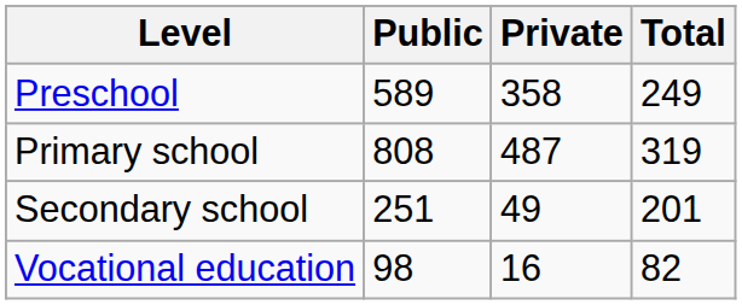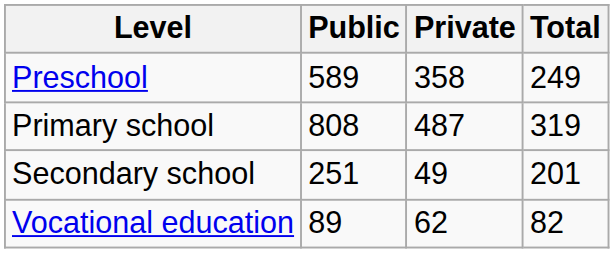 <table class="wikitable">
 <tr>
 <th>Level</th>
 <th>Public</th>
 <th>Private</th>
 <th>Total</th>
 </tr>
 <tr>
 <td><a href='#'>Preschool</a></td>
 <td>589</td>
 <td>358</td>
 <td>249</td>
 </tr>
 <tr>
 <td>Primary school</td>
 <td>808</td>
 <td>487</td>
 <td>319</td>
 </tr>
 <tr>
 <td>Secondary school</td>
 <td>251</td>
 <td>49</td>
 <td>201</td>
 </tr>
 <tr>
 <td><a href='#'>Vocational education</a></td>
-<td>98</td>
-<td>16</td>
+<td>89</td>
+<td>62</td>
 <td>82</td>
 </tr>
 </table>
